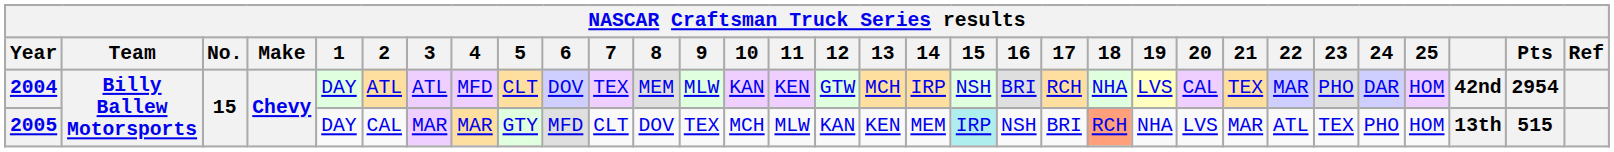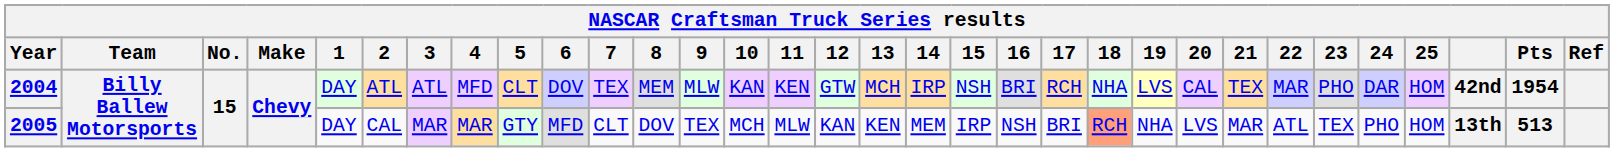 <table class="wikitable" style="text-align:center; font-size:75%">
 <tr>
 <th colspan=45><a href='#'>NASCAR</a> <a href='#'>Craftsman Truck Series</a> results</th>
 </tr>
 <tr>
 <th>Year</th>
 <th>Team</th>
 <th>No.</th>
 <th>Make</th>
 <th>1</th>
 <th>2</th>
 <th>3</th>
 <th>4</th>
 <th>5</th>
 <th>6</th>
 <th>7</th>
 <th>8</th>
 <th>9</th>
 <th>10</th>
 <th>11</th>
 <th>12</th>
 <th>13</th>
 <th>14</th>
 <th>15</th>
 <th>16</th>
 <th>17</th>
 <th>18</th>
 <th>19</th>
 <th>20</th>
 <th>21</th>
 <th>22</th>
 <th>23</th>
 <th>24</th>
 <th>25</th>
 <th></th>
 <th>Pts</th>
 <th>Ref</th>
 </tr>
 <tr>
 <th><a href='#'>2004</a></th>
 <th rowspan=2><a href='#'>Billy Ballew Motorsports</a></th>
 <th rowspan=2>15</th>
 <th rowspan=2><a href='#'>Chevy</a></th>
 <td style="background:#DFFFDF;"><a href='#'>DAY</a><br></td>
 <td style="background:#FFDF9F;"><a href='#'>ATL</a><br></td>
 <td style="background:#EFCFFF;"><a href='#'>ATL</a><br></td>
 <td style="background:#EFCFFF;"><a href='#'>MFD</a><br></td>
 <td style="background:#FFDF9F;"><a href='#'>CLT</a><br></td>
 <td style="background:#CFCFFF;"><a href='#'>DOV</a><br></td>
 <td style="background:#EFCFFF;"><a href='#'>TEX</a><br></td>
 <td style="background:#DFDFDF;"><a href='#'>MEM</a><br></td>
 <td style="background:#DFFFDF;"><a href='#'>MLW</a><br></td>
 <td style="background:#EFCFFF;"><a href='#'>KAN</a><br></td>
 <td style="background:#EFCFFF;"><a href='#'>KEN</a><br></td>
 <td style="background:#DFFFDF;"><a href='#'>GTW</a><br></td>
 <td style="background:#FFDF9F;"><a href='#'>MCH</a><br></td>
 <td style="background:#FFDF9F;"><a href='#'>IRP</a><br></td>
 <td style="background:#DFFFDF;"><a href='#'>NSH</a><br></td>
 <td style="background:#DFDFDF;"><a href='#'>BRI</a><br></td>
 <td style="background:#FFDF9F;"><a href='#'>RCH</a><br></td>
 <td style="background:#DFFFDF;"><a href='#'>NHA</a><br></td>
 <td style="background:#FFFFBF;"><a href='#'>LVS</a><br></td>
 <td style="background:#EFCFFF;"><a href='#'>CAL</a><br></td>
 <td style="background:#FFDF9F;"><a href='#'>TEX</a><br></td>
 <td style="background:#CFCFFF;"><a href='#'>MAR</a><br></td>
 <td style="background:#DFDFDF;"><a href='#'>PHO</a><br></td>
 <td style="background:#CFCFFF;"><a href='#'>DAR</a><br></td>
 <td style="background:#EFCFFF;"><a href='#'>HOM</a><br></td>
 <th>42nd</th>
-<th>2954</th>
+<th>1954</th>
 <th></th>
 </tr>
 <tr>
 <th><a href='#'>2005</a></th>
 <td><a href='#'>DAY</a></td>
 <td><a href='#'>CAL</a></td>
 <td style="background:#EFCFFF;"><a href='#'>MAR</a><br></td>
 <td style="background:#FFDF9F;"><a href='#'>MAR</a><br></td>
 <td style="background:#DFFFDF;"><a href='#'>GTY</a><br></td>
 <td style="background:#DFDFDF;"><a href='#'>MFD</a><br></td>
 <td><a href='#'>CLT</a></td>
 <td><a href='#'>DOV</a></td>
 <td><a href='#'>TEX</a></td>
 <td><a href='#'>MCH</a></td>
 <td><a href='#'>MLW</a></td>
 <td><a href='#'>KAN</a></td>
 <td><a href='#'>KEN</a></td>
 <td><a href='#'>MEM</a></td>
-<td style="background: paleturquoise;"><a href='#'>IRP</a></td>
+<td><a href='#'>IRP</a></td>
 <td><a href='#'>NSH</a></td>
 <td><a href='#'>BRI</a></td>
 <td style="background: lightsalmon;"><a href='#'>RCH</a></td>
 <td><a href='#'>NHA</a></td>
 <td><a href='#'>LVS</a></td>
 <td><a href='#'>MAR</a></td>
 <td><a href='#'>ATL</a></td>
 <td><a href='#'>TEX</a></td>
 <td><a href='#'>PHO</a></td>
 <td><a href='#'>HOM</a></td>
 <th>13th</th>
-<th>515</th>
+<th>513</th>
 <th></th>
 </tr>
 </table>
